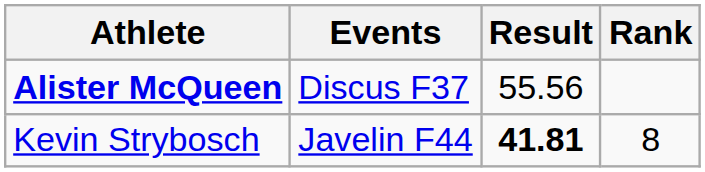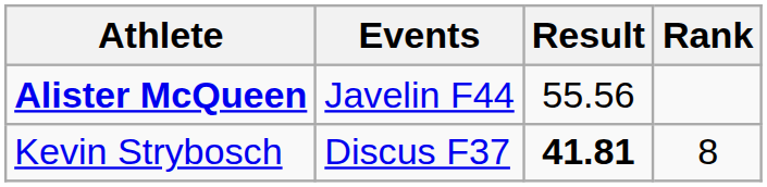 <table class=wikitable style="font-size:90%">
 <tr>
 <th>Athlete</th>
 <th>Events</th>
 <th>Result</th>
 <th>Rank</th>
 </tr>
 <tr>
 <td><strong><a href='#'>Alister McQueen</a></strong></td>
-<td><a href='#'>Discus F37</a></td>
+<td><a href='#'>Javelin F44</a></td>
 <td align="center">55.56</td>
 <td align="center"></td>
 </tr>
 <tr>
 <td><a href='#'>Kevin Strybosch</a></td>
-<td><a href='#'>Javelin F44</a></td>
+<td><a href='#'>Discus F37</a></td>
 <td align="center"><strong>41.81</strong></td>
 <td align="center">8</td>
 </tr>
 </table>
